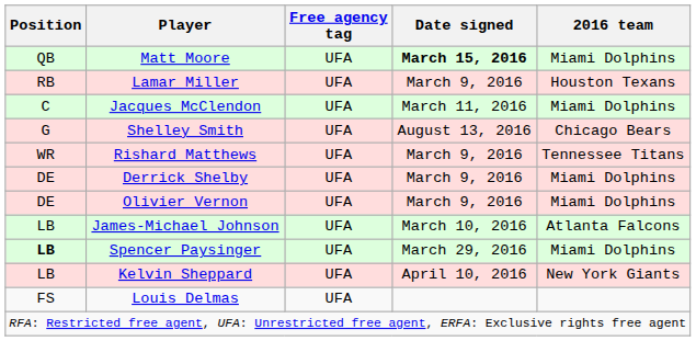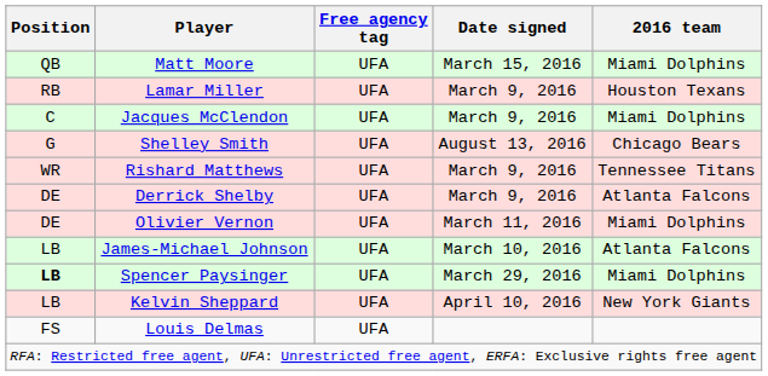 <table class="wikitable sortable" align="right" style="font-size: 95%;">
 <tr>
 <th>Position</th>
 <th>Player</th>
 <th><a href='#'>Free agency</a><br>tag</th>
 <th>Date signed</th>
 <th>2016 team</th>
 </tr>
 <tr style="background:#dfd; text-align:center;">
 <td>QB</td>
 <td><a href='#'>Matt Moore</a></td>
 <td>UFA</td>
-<td><strong>March 15, 2016</strong></td>
+<td>March 15, 2016</td>
 <td>Miami Dolphins</td>
 </tr>
 <tr style="background:#fdd; text-align:center;">
 <td>RB</td>
 <td><a href='#'>Lamar Miller</a></td>
 <td>UFA</td>
 <td>March 9, 2016</td>
 <td>Houston Texans</td>
 </tr>
 <tr style="background:#dfd; text-align:center;">
 <td>C</td>
 <td><a href='#'>Jacques McClendon</a></td>
 <td>UFA</td>
-<td>March 11, 2016</td>
+<td>March 9, 2016</td>
 <td>Miami Dolphins</td>
 </tr>
 <tr style="background:#fdd; text-align:center;">
 <td>G</td>
 <td><a href='#'>Shelley Smith</a></td>
 <td>UFA</td>
 <td>August 13, 2016</td>
 <td>Chicago Bears</td>
 </tr>
 <tr style="background:#fdd; text-align:center;">
 <td>WR</td>
 <td><a href='#'>Rishard Matthews</a></td>
 <td>UFA</td>
 <td>March 9, 2016</td>
 <td>Tennessee Titans</td>
 </tr>
 <tr style="background:#fdd; text-align:center;">
 <td>DE</td>
 <td><a href='#'>Derrick Shelby</a></td>
 <td>UFA</td>
 <td>March 9, 2016</td>
-<td>Miami Dolphins</td>
+<td>Atlanta Falcons</td>
 </tr>
 <tr style="background:#fdd; text-align:center;">
 <td>DE</td>
 <td><a href='#'>Olivier Vernon</a></td>
 <td>UFA</td>
-<td>March 9, 2016</td>
+<td>March 11, 2016</td>
 <td>Miami Dolphins</td>
 </tr>
 <tr style="background:#dfd; text-align:center;">
 <td>LB</td>
 <td><a href='#'>James-Michael Johnson</a></td>
 <td>UFA</td>
 <td>March 10, 2016</td>
 <td>Atlanta Falcons</td>
 </tr>
 <tr style="background:#dfd; text-align:center;">
 <td><strong>LB</strong></td>
 <td><a href='#'>Spencer Paysinger</a></td>
 <td>UFA</td>
 <td>March 29, 2016</td>
 <td>Miami Dolphins</td>
 </tr>
 <tr style="background:#fdd; text-align:center;">
 <td>LB</td>
 <td><a href='#'>Kelvin Sheppard</a></td>
 <td>UFA</td>
 <td>April 10, 2016</td>
 <td>New York Giants</td>
 </tr>
 <tr style="background:#; text-align:center;">
 <td>FS</td>
 <td><a href='#'>Louis Delmas</a></td>
 <td>UFA</td>
 <td></td>
 <td></td>
 </tr>
 <tr>
 <td colspan="5"><small><em>RFA</em>: <a href='#'>Restricted free agent</a>, <em>UFA</em>: <a href='#'>Unrestricted free agent</a>, <em>ERFA</em>: Exclusive rights free agent</small><br></td>
 </tr>
 </table>
